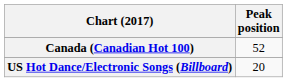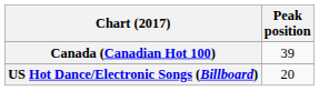 <table class="wikitable sortable plainrowheaders" style="text-align:center">
 <tr>
 <th scope="col">Chart (2017)</th>
 <th scope="col">Peak<br>position</th>
 </tr>
 <tr>
 </tr>
 <tr>
 <th scope="row">Canada (<a href='#'>Canadian Hot 100</a>)</th>
-<td>52</td>
+<td>39</td>
 </tr>
 <tr>
 </tr>
 <tr>
 <th scope="row">US <a href='#'>Hot Dance/Electronic Songs</a> (<em><a href='#'>Billboard</a></em>)</th>
 <td>20</td>
 </tr>
 </table>
